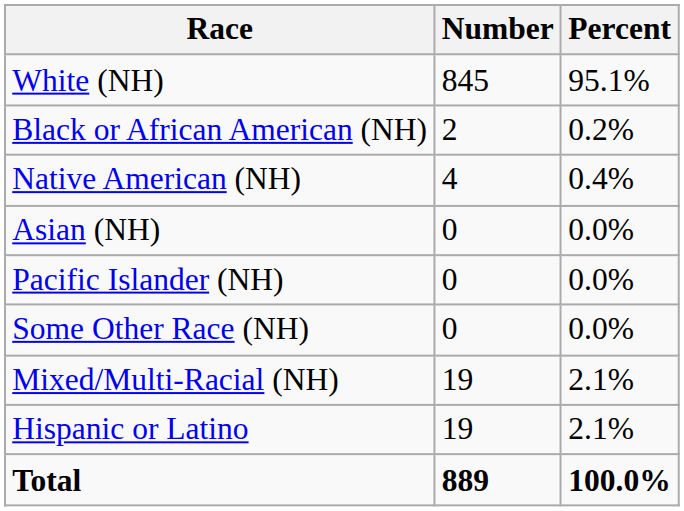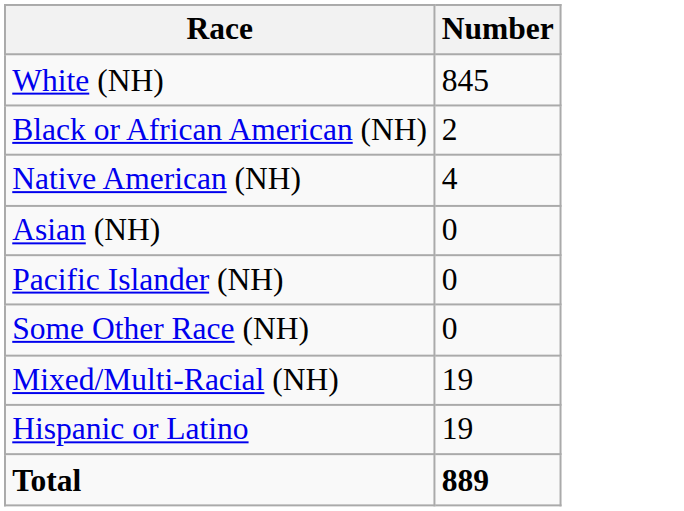 <table class="wikitable">
 <tr>
 <th>Race</th>
 <th>Number</th>
-<th>Percent</th>
 </tr>
 <tr>
 <td><a href='#'>White</a> (NH)</td>
 <td>845</td>
-<td>95.1%</td>
 </tr>
 <tr>
 <td><a href='#'>Black or African American</a> (NH)</td>
 <td>2</td>
-<td>0.2%</td>
 </tr>
 <tr>
 <td><a href='#'>Native American</a> (NH)</td>
 <td>4</td>
-<td>0.4%</td>
 </tr>
 <tr>
 <td><a href='#'>Asian</a> (NH)</td>
 <td>0</td>
-<td>0.0%</td>
 </tr>
 <tr>
 <td><a href='#'>Pacific Islander</a> (NH)</td>
 <td>0</td>
-<td>0.0%</td>
 </tr>
 <tr>
 <td><a href='#'>Some Other Race</a> (NH)</td>
 <td>0</td>
-<td>0.0%</td>
 </tr>
 <tr>
 <td><a href='#'>Mixed/Multi-Racial</a> (NH)</td>
 <td>19</td>
-<td>2.1%</td>
 </tr>
 <tr>
 <td><a href='#'>Hispanic or Latino</a></td>
 <td>19</td>
-<td>2.1%</td>
 </tr>
 <tr>
 <td><strong>Total</strong></td>
 <td><strong>889</strong></td>
-<td><strong>100.0%</strong></td>
 </tr>
 </table>
